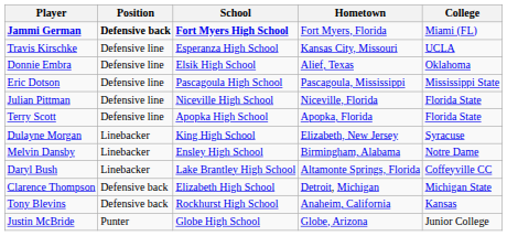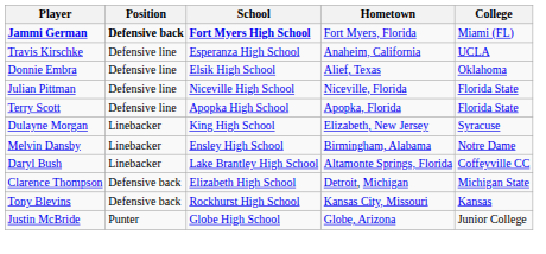 <table class="wikitable">
 <tr>
 <th>Player</th>
 <th>Position</th>
 <th>School</th>
 <th>Hometown</th>
 <th>College</th>
 </tr>
 <tr>
 <td><strong><a href='#'>Jammi German</a></strong></td>
 <td><strong>Defensive back</strong></td>
 <td><strong><a href='#'>Fort Myers High School</a></strong></td>
 <td><a href='#'>Fort Myers, Florida</a></td>
 <td><a href='#'>Miami (FL)</a></td>
 </tr>
 <tr>
 <td><a href='#'>Travis Kirschke</a></td>
 <td>Defensive line</td>
 <td><a href='#'>Esperanza High School</a></td>
-<td><a href='#'>Kansas City, Missouri</a></td>
+<td><a href='#'>Anaheim, California</a></td>
 <td><a href='#'>UCLA</a></td>
 </tr>
 <tr>
 <td><a href='#'>Donnie Embra</a></td>
 <td>Defensive line</td>
 <td><a href='#'>Elsik High School</a></td>
 <td><a href='#'>Alief, Texas</a></td>
 <td><a href='#'>Oklahoma</a></td>
-</tr>
-<tr>
-<td><a href='#'>Eric Dotson</a></td>
-<td>Defensive line</td>
-<td><a href='#'>Pascagoula High School</a></td>
-<td><a href='#'>Pascagoula, Mississippi</a></td>
-<td><a href='#'>Mississippi State</a></td>
 </tr>
 <tr>
 <td><a href='#'>Julian Pittman</a></td>
 <td>Defensive line</td>
 <td><a href='#'>Niceville High School</a></td>
 <td><a href='#'>Niceville, Florida</a></td>
 <td><a href='#'>Florida State</a></td>
 </tr>
 <tr>
 <td><a href='#'>Terry Scott</a></td>
 <td>Defensive line</td>
 <td><a href='#'>Apopka High School</a></td>
 <td><a href='#'>Apopka, Florida</a></td>
 <td><a href='#'>Florida State</a></td>
 </tr>
 <tr>
 <td><a href='#'>Dulayne Morgan</a></td>
 <td>Linebacker</td>
 <td><a href='#'>King High School</a></td>
 <td><a href='#'>Elizabeth, New Jersey</a></td>
 <td><a href='#'>Syracuse</a></td>
 </tr>
 <tr>
 <td><a href='#'>Melvin Dansby</a></td>
 <td>Linebacker</td>
 <td><a href='#'>Ensley High School</a></td>
 <td><a href='#'>Birmingham, Alabama</a></td>
 <td><a href='#'>Notre Dame</a></td>
 </tr>
 <tr>
 <td><a href='#'>Daryl Bush</a></td>
 <td>Linebacker</td>
 <td><a href='#'>Lake Brantley High School</a></td>
 <td><a href='#'>Altamonte Springs, Florida</a></td>
 <td><a href='#'>Coffeyville CC</a></td>
 </tr>
 <tr>
 <td><a href='#'>Clarence Thompson</a></td>
 <td>Defensive back</td>
 <td><a href='#'>Elizabeth High School</a></td>
 <td><a href='#'>Detroit</a>, <a href='#'>Michigan</a></td>
 <td><a href='#'>Michigan State</a></td>
 </tr>
 <tr>
 <td><a href='#'>Tony Blevins</a></td>
 <td>Defensive back</td>
 <td><a href='#'>Rockhurst High School</a></td>
-<td><a href='#'>Anaheim, California</a></td>
+<td><a href='#'>Kansas City, Missouri</a></td>
 <td><a href='#'>Kansas</a></td>
 </tr>
 <tr>
 <td><a href='#'>Justin McBride</a></td>
 <td>Punter</td>
 <td><a href='#'>Globe High School</a></td>
 <td><a href='#'>Globe, Arizona</a></td>
 <td>Junior College</td>
 </tr>
 </table>
